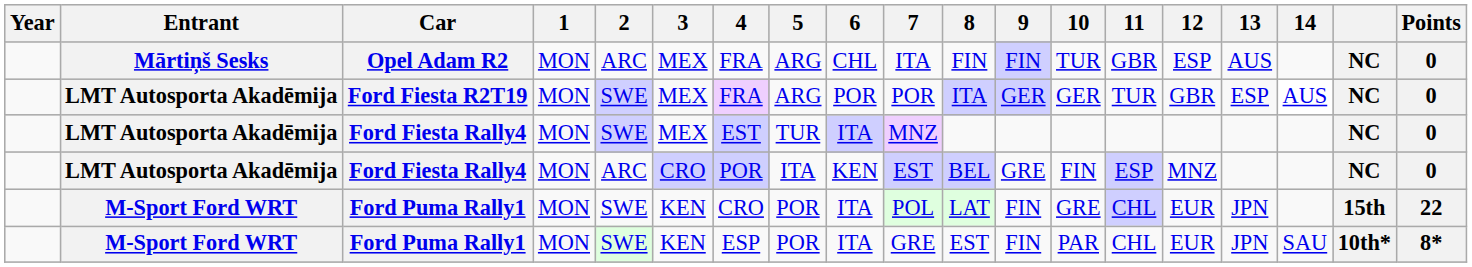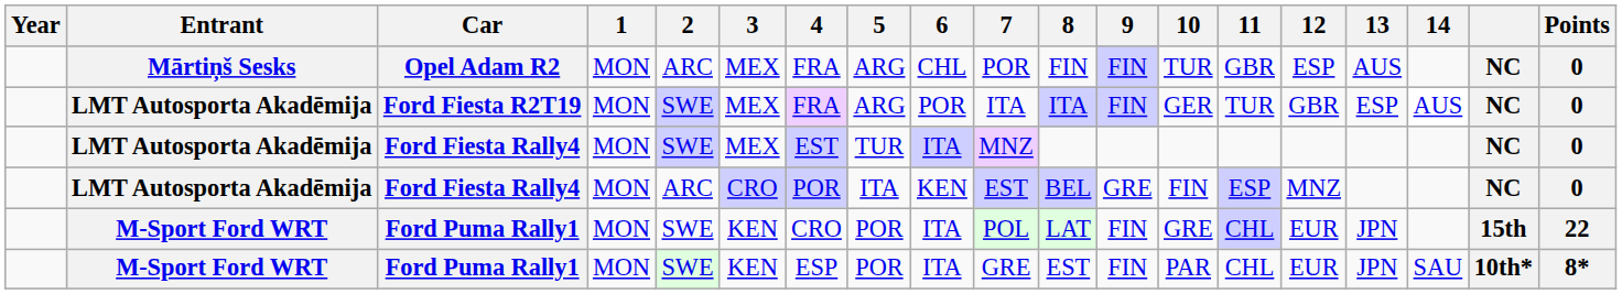 <table class="wikitable" style="text-align:center; font-size:90%;">
 <tr>
 <th>Year</th>
 <th>Entrant</th>
 <th>Car</th>
 <th>1</th>
 <th>2</th>
 <th>3</th>
 <th>4</th>
 <th>5</th>
 <th>6</th>
 <th>7</th>
 <th>8</th>
 <th>9</th>
 <th>10</th>
 <th>11</th>
 <th>12</th>
 <th>13</th>
 <th>14</th>
 <th></th>
 <th>Points</th>
 </tr>
 <tr>
 <td></td>
 <th><a href='#'>Mārtiņš Sesks</a></th>
 <th><a href='#'>Opel Adam R2</a></th>
 <td><a href='#'>MON</a></td>
 <td><a href='#'>ARC</a></td>
 <td><a href='#'>MEX</a></td>
 <td><a href='#'>FRA</a></td>
 <td><a href='#'>ARG</a></td>
 <td><a href='#'>CHL</a></td>
-<td><a href='#'>ITA</a></td>
+<td><a href='#'>POR</a></td>
 <td><a href='#'>FIN</a></td>
 <td style="background:#CFCFFF;"><a href='#'>FIN</a><br></td>
 <td><a href='#'>TUR</a></td>
 <td><a href='#'>GBR</a></td>
 <td><a href='#'>ESP</a></td>
 <td><a href='#'>AUS</a></td>
 <td></td>
 <th>NC</th>
 <th>0</th>
 </tr>
 <tr>
 <td></td>
 <th>LMT Autosporta Akadēmija</th>
 <th><a href='#'>Ford Fiesta R2T19</a></th>
 <td><a href='#'>MON</a></td>
 <td style="background:#CFCFFF;"><a href='#'>SWE</a><br></td>
 <td><a href='#'>MEX</a></td>
 <td style="background:#EFCFFF;"><a href='#'>FRA</a><br></td>
 <td><a href='#'>ARG</a></td>
 <td><a href='#'>POR</a></td>
-<td><a href='#'>POR</a></td>
+<td><a href='#'>ITA</a></td>
 <td style="background:#CFCFFF;"><a href='#'>ITA</a><br></td>
-<td style="background:#CFCFFF;"><a href='#'>GER</a><br></td>
+<td style="background:#CFCFFF;"><a href='#'>FIN</a><br></td>
 <td><a href='#'>GER</a></td>
 <td><a href='#'>TUR</a></td>
 <td><a href='#'>GBR</a></td>
 <td><a href='#'>ESP</a></td>
 <td style="background:#FFFFFF;"><a href='#'>AUS</a><br></td>
 <th>NC</th>
 <th>0</th>
 </tr>
 <tr>
 <td></td>
 <th>LMT Autosporta Akadēmija</th>
 <th><a href='#'>Ford Fiesta Rally4</a></th>
 <td><a href='#'>MON</a></td>
 <td style="background:#CFCFFF;"><a href='#'>SWE</a><br></td>
 <td><a href='#'>MEX</a></td>
 <td style="background:#CFCFFF;"><a href='#'>EST</a><br></td>
 <td><a href='#'>TUR</a></td>
 <td style="background:#CFCFFF;"><a href='#'>ITA</a><br></td>
 <td style="background:#EFCFFF;"><a href='#'>MNZ</a><br></td>
 <td></td>
 <td></td>
 <td></td>
 <td></td>
 <td></td>
 <td></td>
 <td></td>
 <th>NC</th>
 <th>0</th>
 </tr>
 <tr>
 <td></td>
 <th>LMT Autosporta Akadēmija</th>
 <th><a href='#'>Ford Fiesta Rally4</a></th>
 <td><a href='#'>MON</a></td>
 <td><a href='#'>ARC</a></td>
 <td style="background:#CFCFFF;"><a href='#'>CRO</a><br></td>
 <td style="background:#CFCFFF;"><a href='#'>POR</a><br></td>
 <td><a href='#'>ITA</a></td>
 <td><a href='#'>KEN</a></td>
 <td style="background:#CFCFFF;"><a href='#'>EST</a><br></td>
 <td style="background:#CFCFFF;"><a href='#'>BEL</a><br></td>
 <td><a href='#'>GRE</a></td>
 <td><a href='#'>FIN</a></td>
 <td style="background:#CFCFFF;"><a href='#'>ESP</a><br></td>
 <td><a href='#'>MNZ</a></td>
 <td></td>
 <td></td>
 <th>NC</th>
 <th>0</th>
 </tr>
 <tr>
 <td></td>
 <th><a href='#'>M-Sport Ford WRT</a></th>
 <th><a href='#'>Ford Puma Rally1</a></th>
 <td><a href='#'>MON</a></td>
 <td><a href='#'>SWE</a></td>
 <td><a href='#'>KEN</a></td>
 <td><a href='#'>CRO</a></td>
 <td><a href='#'>POR</a></td>
 <td><a href='#'>ITA</a></td>
 <td style="background:#DFFFDF;"><a href='#'>POL</a><br></td>
 <td style="background:#DFFFDF;"><a href='#'>LAT</a><br></td>
 <td><a href='#'>FIN</a></td>
 <td><a href='#'>GRE</a></td>
 <td style="background:#CFCFFF;"><a href='#'>CHL</a><br></td>
 <td><a href='#'>EUR</a></td>
 <td><a href='#'>JPN</a></td>
 <td></td>
 <th>15th</th>
 <th>22</th>
 </tr>
 <tr>
 <td></td>
 <th><a href='#'>M-Sport Ford WRT</a></th>
 <th><a href='#'>Ford Puma Rally1</a></th>
 <td><a href='#'>MON</a></td>
 <td style="background:#DFFFDF;"><a href='#'>SWE</a><br></td>
 <td><a href='#'>KEN</a></td>
 <td><a href='#'>ESP</a></td>
 <td><a href='#'>POR</a></td>
 <td><a href='#'>ITA</a></td>
 <td><a href='#'>GRE</a></td>
 <td><a href='#'>EST</a></td>
 <td><a href='#'>FIN</a></td>
 <td><a href='#'>PAR</a></td>
 <td><a href='#'>CHL</a></td>
 <td><a href='#'>EUR</a></td>
 <td><a href='#'>JPN</a></td>
 <td><a href='#'>SAU</a></td>
 <th>10th*</th>
 <th>8*</th>
 </tr>
 </table>
